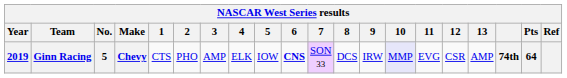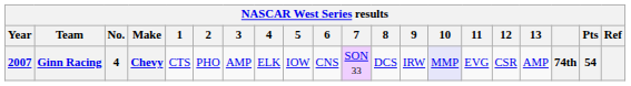 <table class="wikitable" style="text-align:center; font-size:75%">
 <tr>
 <th colspan=23><a href='#'>NASCAR West Series</a> results</th>
 </tr>
 <tr>
 <th>Year</th>
 <th>Team</th>
 <th>No.</th>
 <th>Make</th>
 <th>1</th>
 <th>2</th>
 <th>3</th>
 <th>4</th>
 <th>5</th>
 <th>6</th>
 <th>7</th>
 <th>8</th>
 <th>9</th>
 <th>10</th>
 <th>11</th>
 <th>12</th>
 <th>13</th>
 <th></th>
 <th>Pts</th>
 <th>Ref</th>
 </tr>
 <tr>
-<th><a href='#'>2019</a></th>
+<th><a href='#'>2007</a></th>
 <th nowrap><a href='#'>Ginn Racing</a></th>
-<th>5</th>
+<th>4</th>
 <th><a href='#'>Chevy</a></th>
 <td><a href='#'>CTS</a></td>
 <td><a href='#'>PHO</a></td>
 <td><a href='#'>AMP</a></td>
 <td><a href='#'>ELK</a></td>
 <td><a href='#'>IOW</a></td>
-<td><strong><a href='#'>CNS</a></strong></td>
+<td><a href='#'>CNS</a></td>
 <td style="background:#EFCFFF;"><a href='#'>SON</a><br><small>33</small></td>
 <td><a href='#'>DCS</a></td>
 <td><a href='#'>IRW</a></td>
 <td style="background: lavender;"><a href='#'>MMP</a></td>
 <td><a href='#'>EVG</a></td>
 <td><a href='#'>CSR</a></td>
 <td><a href='#'>AMP</a></td>
 <th>74th</th>
-<th>64</th>
+<th>54</th>
 <th></th>
 </tr>
 </table>
